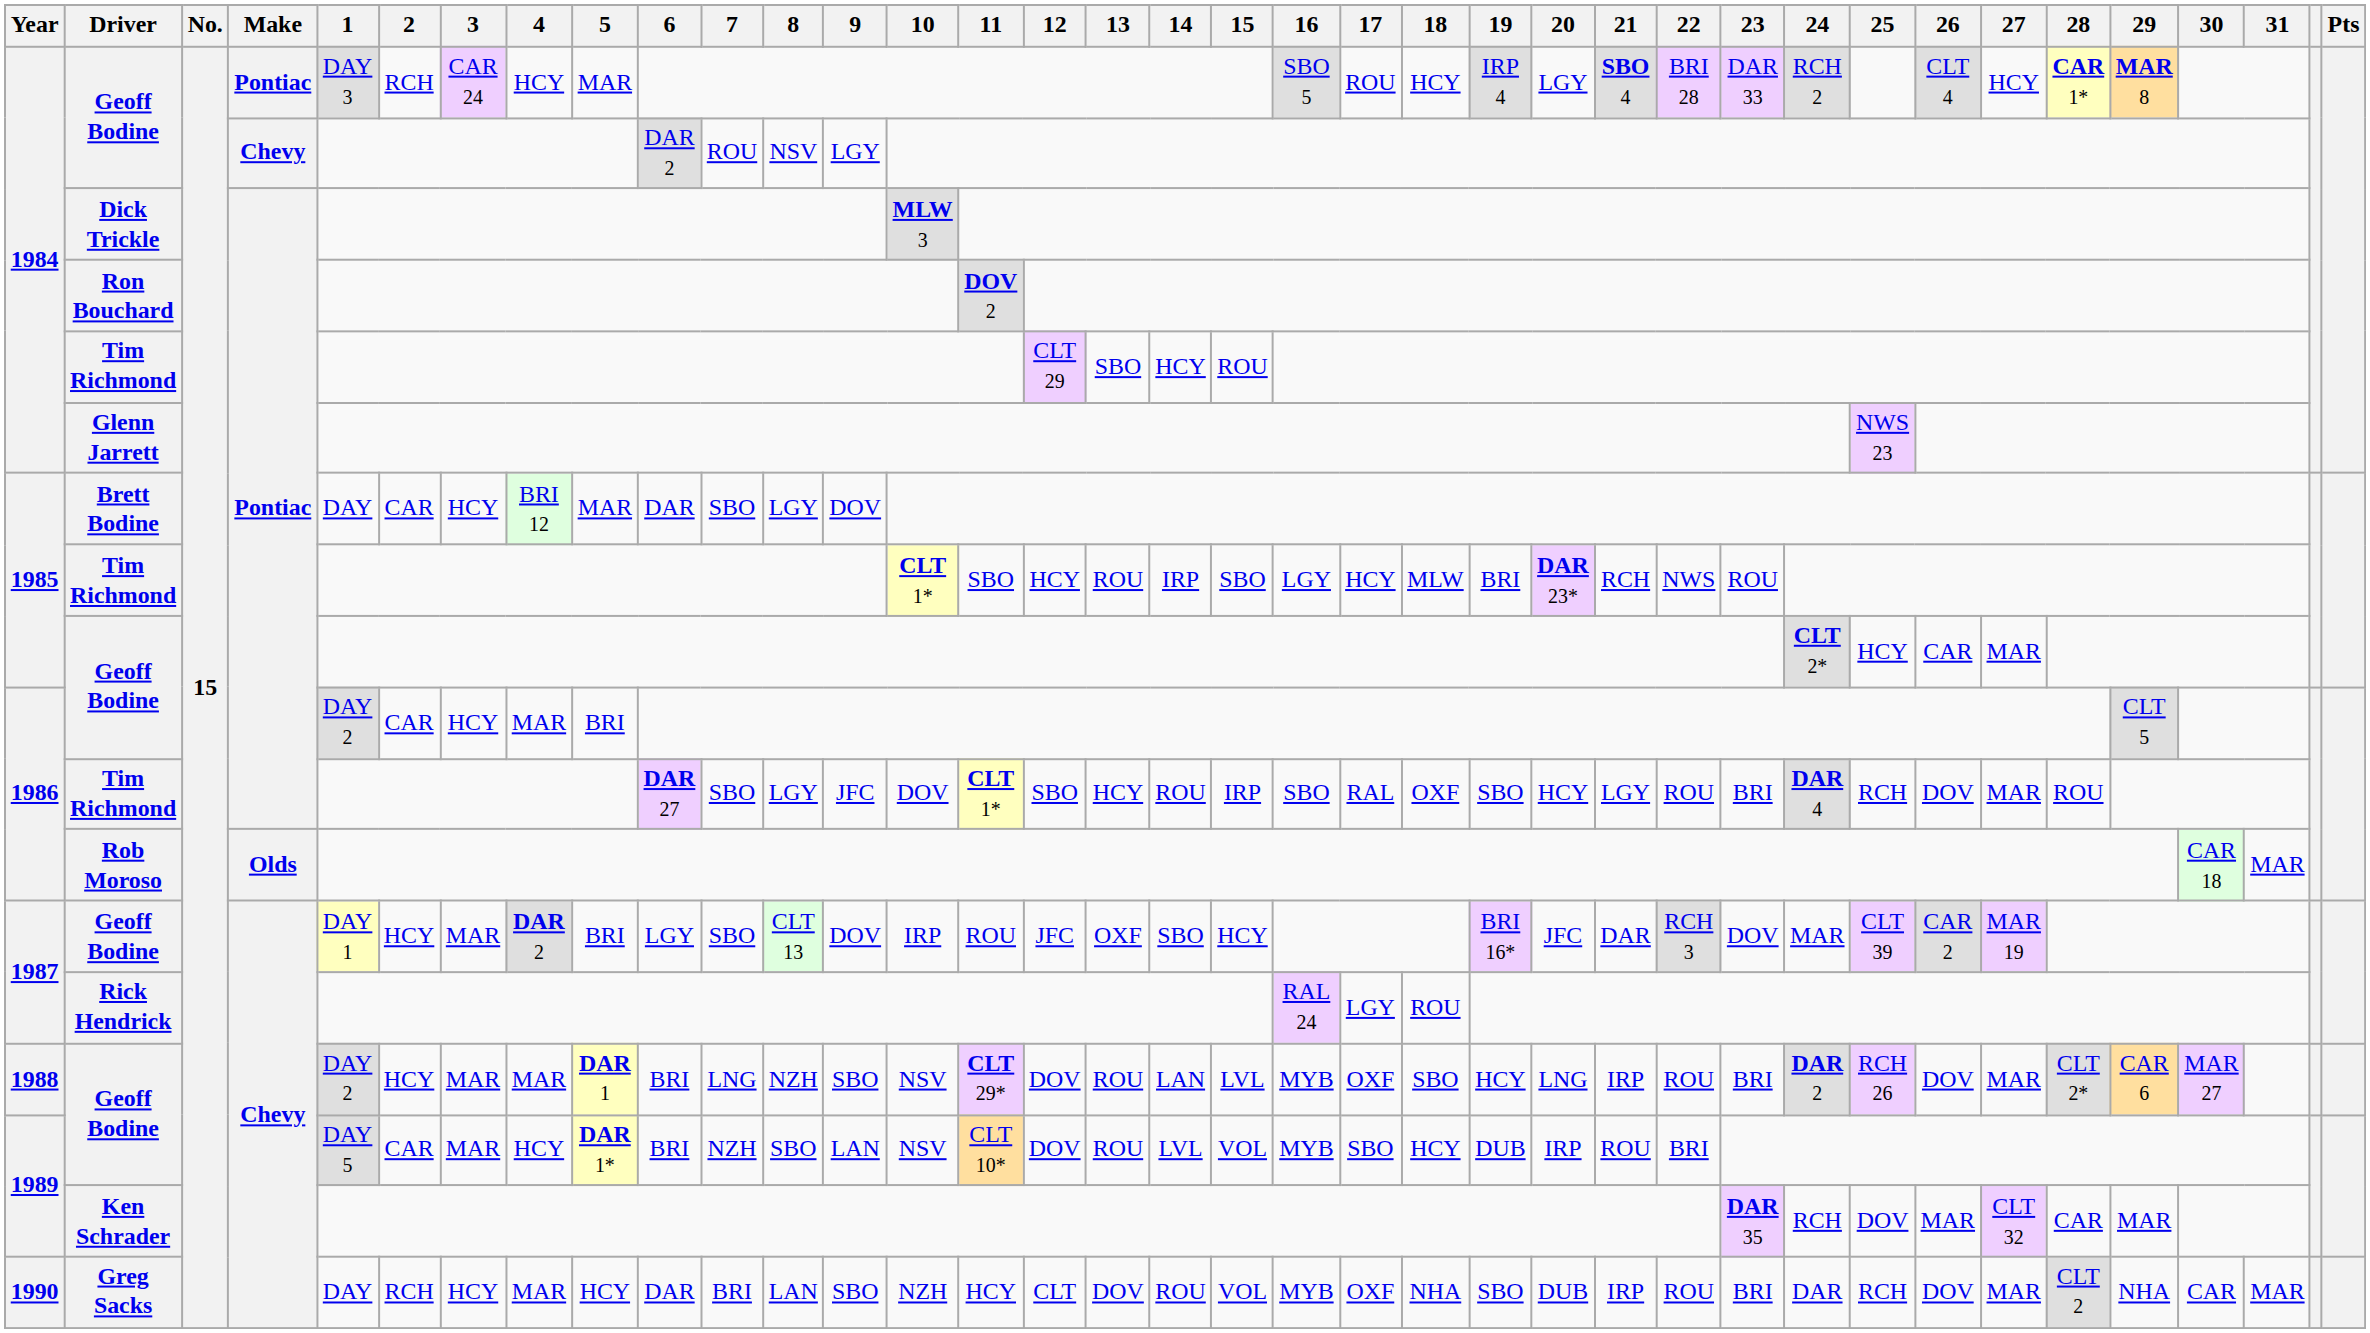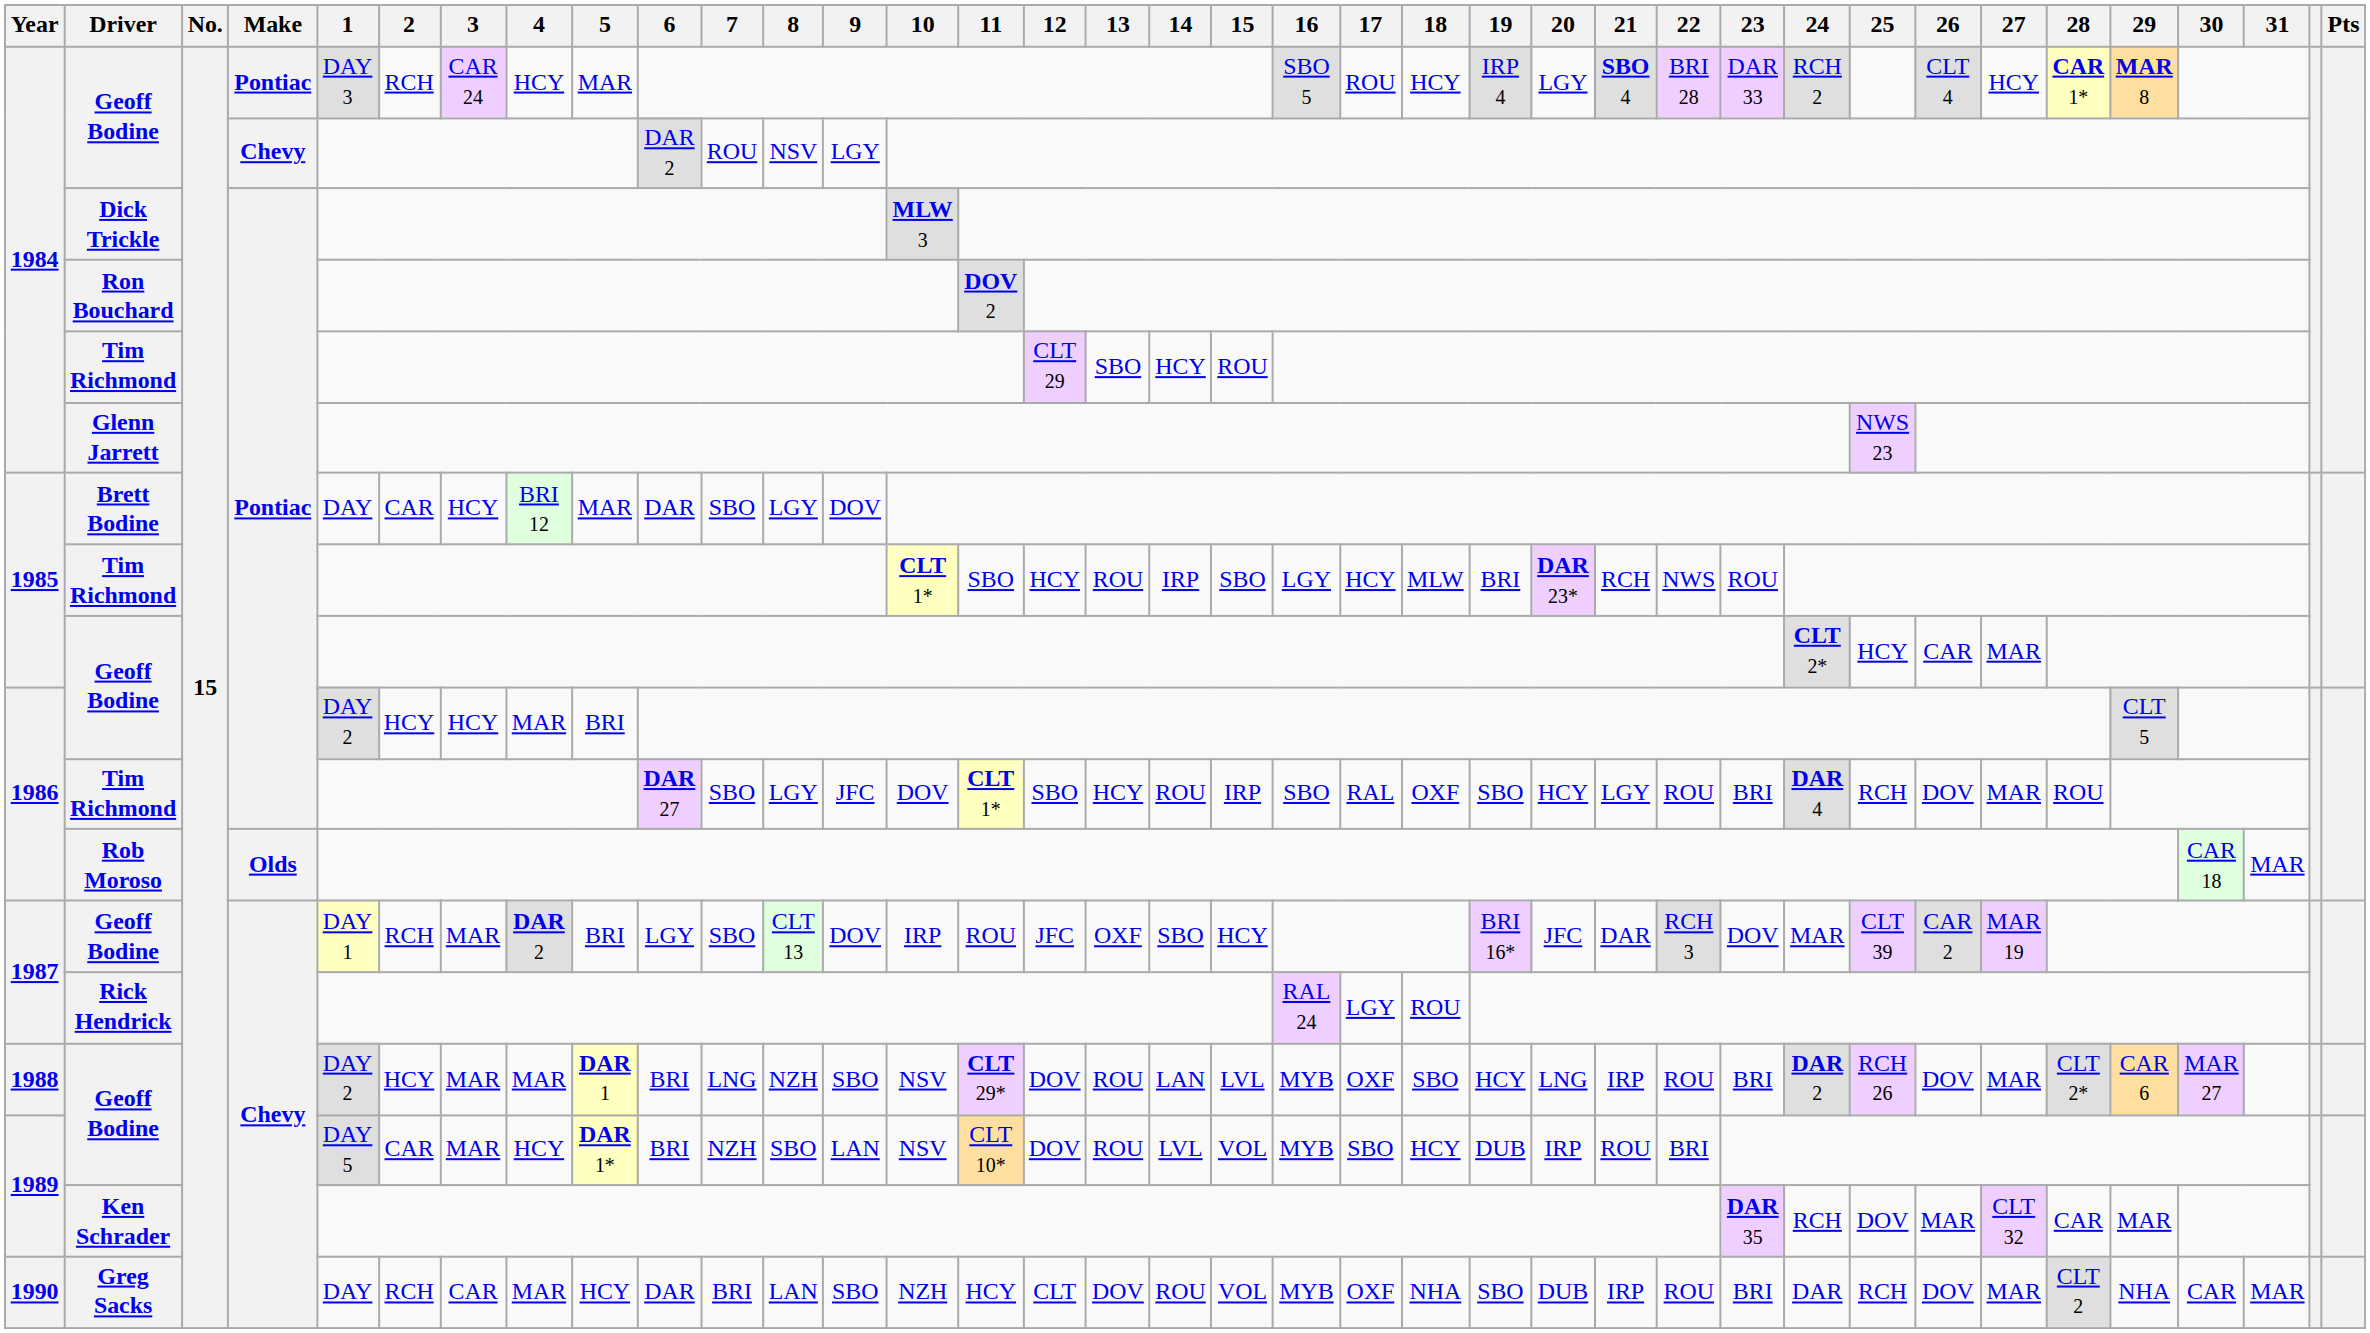 <table class="wikitable" style="text-align:center; font-size:75%">
 <tr>
 <th>Year</th>
 <th>Driver</th>
 <th>No.</th>
 <th>Make</th>
 <th>1</th>
 <th>2</th>
 <th>3</th>
 <th>4</th>
 <th>5</th>
 <th>6</th>
 <th>7</th>
 <th>8</th>
 <th>9</th>
 <th>10</th>
 <th>11</th>
 <th>12</th>
 <th>13</th>
 <th>14</th>
 <th>15</th>
 <th>16</th>
 <th>17</th>
 <th>18</th>
 <th>19</th>
 <th>20</th>
 <th>21</th>
 <th>22</th>
 <th>23</th>
 <th>24</th>
 <th>25</th>
 <th>26</th>
 <th>27</th>
 <th>28</th>
 <th>29</th>
 <th>30</th>
 <th>31</th>
 <th></th>
 <th>Pts</th>
 </tr>
 <tr>
 <th rowspan=6><a href='#'>1984</a></th>
 <th rowspan=2><a href='#'>Geoff Bodine</a></th>
 <th rowspan=18>15</th>
 <th><a href='#'>Pontiac</a></th>
 <td style="background:#DFDFDF;"><a href='#'>DAY</a><br><small>3</small></td>
 <td><a href='#'>RCH</a></td>
 <td style="background:#EFCFFF;"><a href='#'>CAR</a><br><small>24</small></td>
 <td><a href='#'>HCY</a></td>
 <td><a href='#'>MAR</a></td>
 <td colspan=10></td>
 <td style="background:#DFDFDF;"><a href='#'>SBO</a><br><small>5</small></td>
 <td><a href='#'>ROU</a></td>
 <td><a href='#'>HCY</a></td>
 <td style="background:#DFDFDF;"><a href='#'>IRP</a><br><small>4</small></td>
 <td><a href='#'>LGY</a></td>
 <td style="background:#DFDFDF;"><strong><a href='#'>SBO</a></strong><br><small>4</small></td>
 <td style="background:#EFCFFF;"><a href='#'>BRI</a><br><small>28</small></td>
 <td style="background:#EFCFFF;"><a href='#'>DAR</a><br><small>33</small></td>
 <td style="background:#DFDFDF;"><a href='#'>RCH</a><br><small>2</small></td>
 <td></td>
 <td style="background:#DFDFDF;"><a href='#'>CLT</a><br><small>4</small></td>
 <td><a href='#'>HCY</a></td>
 <td style="background:#FFFFBF;"><strong><a href='#'>CAR</a></strong><br><small>1*</small></td>
 <td style="background:#FFDF9F;"><strong><a href='#'>MAR</a></strong><br><small>8</small></td>
 <td colspan=2></td>
 <th rowspan=6></th>
 <th rowspan=6></th>
 </tr>
 <tr>
 <th><a href='#'>Chevy</a></th>
 <td colspan=5></td>
 <td style="background:#DFDFDF;"><a href='#'>DAR</a><br><small>2</small></td>
 <td><a href='#'>ROU</a></td>
 <td><a href='#'>NSV</a></td>
 <td><a href='#'>LGY</a></td>
 <td colspan=22></td>
 </tr>
 <tr>
 <th><a href='#'>Dick Trickle</a></th>
 <th rowspan=9><a href='#'>Pontiac</a></th>
 <td colspan=9></td>
 <td style="background:#DFDFDF;"><strong><a href='#'>MLW</a></strong><br><small>3</small></td>
 <td colspan=21></td>
 </tr>
 <tr>
 <th><a href='#'>Ron Bouchard</a></th>
 <td colspan=10></td>
 <td style="background:#DFDFDF;"><strong><a href='#'>DOV</a></strong><br><small>2</small></td>
 <td colspan=20></td>
 </tr>
 <tr>
 <th><a href='#'>Tim Richmond</a></th>
 <td colspan=11></td>
 <td style="background:#EFCFFF;"><a href='#'>CLT</a><br><small>29</small></td>
 <td><a href='#'>SBO</a></td>
 <td><a href='#'>HCY</a></td>
 <td><a href='#'>ROU</a></td>
 <td colspan=16></td>
 </tr>
 <tr>
 <th><a href='#'>Glenn Jarrett</a></th>
 <td colspan=24></td>
 <td style="background:#EFCFFF;"><a href='#'>NWS</a><br><small>23</small></td>
 <td colspan=6></td>
 </tr>
 <tr>
 <th rowspan=3><a href='#'>1985</a></th>
 <th><a href='#'>Brett Bodine</a></th>
 <td><a href='#'>DAY</a></td>
 <td><a href='#'>CAR</a></td>
 <td><a href='#'>HCY</a></td>
 <td style="background:#DFFFDF;"><a href='#'>BRI</a><br><small>12</small></td>
 <td><a href='#'>MAR</a></td>
 <td><a href='#'>DAR</a></td>
 <td><a href='#'>SBO</a></td>
 <td><a href='#'>LGY</a></td>
 <td><a href='#'>DOV</a></td>
 <td colspan=22></td>
 <th rowspan=3></th>
 <th rowspan=3></th>
 </tr>
 <tr>
 <th><a href='#'>Tim Richmond</a></th>
 <td colspan=9></td>
 <td style="background:#FFFFBF;"><strong><a href='#'>CLT</a></strong><br><small>1*</small></td>
 <td><a href='#'>SBO</a></td>
 <td><a href='#'>HCY</a></td>
 <td><a href='#'>ROU</a></td>
 <td><a href='#'>IRP</a></td>
 <td><a href='#'>SBO</a></td>
 <td><a href='#'>LGY</a></td>
 <td><a href='#'>HCY</a></td>
 <td><a href='#'>MLW</a></td>
 <td><a href='#'>BRI</a></td>
 <td style="background:#EFCFFF;"><strong><a href='#'>DAR</a></strong><br><small>23*</small></td>
 <td><a href='#'>RCH</a></td>
 <td><a href='#'>NWS</a></td>
 <td><a href='#'>ROU</a></td>
 <td colspan=8></td>
 </tr>
 <tr>
 <th rowspan=2><a href='#'>Geoff Bodine</a></th>
 <td colspan=23></td>
 <td style="background:#DFDFDF;"><strong><a href='#'>CLT</a></strong><br><small>2*</small></td>
 <td><a href='#'>HCY</a></td>
 <td><a href='#'>CAR</a></td>
 <td><a href='#'>MAR</a></td>
 <td colspan=4></td>
 </tr>
 <tr>
 <th rowspan=3><a href='#'>1986</a></th>
 <td style="background:#DFDFDF;"><a href='#'>DAY</a><br><small>2</small></td>
-<td><a href='#'>CAR</a></td>
+<td><a href='#'>HCY</a></td>
 <td><a href='#'>HCY</a></td>
 <td><a href='#'>MAR</a></td>
 <td><a href='#'>BRI</a></td>
 <td colspan=23></td>
 <td style="background:#DFDFDF;"><a href='#'>CLT</a><br><small>5</small></td>
 <td colspan=2></td>
 <th rowspan=3></th>
 <th rowspan=3></th>
 </tr>
 <tr>
 <th><a href='#'>Tim Richmond</a></th>
 <td colspan=5></td>
 <td style="background:#EFCFFF;"><strong><a href='#'>DAR</a></strong><br><small>27</small></td>
 <td><a href='#'>SBO</a></td>
 <td><a href='#'>LGY</a></td>
 <td><a href='#'>JFC</a></td>
 <td><a href='#'>DOV</a></td>
 <td style="background:#FFFFBF;"><strong><a href='#'>CLT</a></strong><br><small>1*</small></td>
 <td><a href='#'>SBO</a></td>
 <td><a href='#'>HCY</a></td>
 <td><a href='#'>ROU</a></td>
 <td><a href='#'>IRP</a></td>
 <td><a href='#'>SBO</a></td>
 <td><a href='#'>RAL</a></td>
 <td><a href='#'>OXF</a></td>
 <td><a href='#'>SBO</a></td>
 <td><a href='#'>HCY</a></td>
 <td><a href='#'>LGY</a></td>
 <td><a href='#'>ROU</a></td>
 <td><a href='#'>BRI</a></td>
 <td style="background:#DFDFDF;"><strong><a href='#'>DAR</a></strong><br><small>4</small></td>
 <td><a href='#'>RCH</a></td>
 <td><a href='#'>DOV</a></td>
 <td><a href='#'>MAR</a></td>
 <td><a href='#'>ROU</a></td>
 <td colspan=3></td>
 </tr>
 <tr>
 <th><a href='#'>Rob Moroso</a></th>
 <th><a href='#'>Olds</a></th>
 <td colspan=29></td>
 <td style="background:#DFFFDF;"><a href='#'>CAR</a><br><small>18</small></td>
 <td><a href='#'>MAR</a></td>
 </tr>
 <tr>
 <th rowspan=2><a href='#'>1987</a></th>
 <th><a href='#'>Geoff Bodine</a></th>
 <th rowspan=6><a href='#'>Chevy</a></th>
 <td style="background:#FFFFBF;"><a href='#'>DAY</a><br><small>1</small></td>
-<td><a href='#'>HCY</a></td>
+<td><a href='#'>RCH</a></td>
 <td><a href='#'>MAR</a></td>
 <td style="background:#DFDFDF;"><strong><a href='#'>DAR</a></strong><br><small>2</small></td>
 <td><a href='#'>BRI</a></td>
 <td><a href='#'>LGY</a></td>
 <td><a href='#'>SBO</a></td>
 <td style="background:#DFFFDF;"><a href='#'>CLT</a><br><small>13</small></td>
 <td><a href='#'>DOV</a></td>
 <td><a href='#'>IRP</a></td>
 <td><a href='#'>ROU</a></td>
 <td><a href='#'>JFC</a></td>
 <td><a href='#'>OXF</a></td>
 <td><a href='#'>SBO</a></td>
 <td><a href='#'>HCY</a></td>
 <td colspan=3></td>
 <td style="background:#EFCFFF;"><a href='#'>BRI</a><br><small>16*</small></td>
 <td><a href='#'>JFC</a></td>
 <td><a href='#'>DAR</a></td>
 <td style="background:#DFDFDF;"><a href='#'>RCH</a><br><small>3</small></td>
 <td><a href='#'>DOV</a></td>
 <td><a href='#'>MAR</a></td>
 <td style="background:#EFCFFF;"><a href='#'>CLT</a><br><small>39</small></td>
 <td style="background:#DFDFDF;"><a href='#'>CAR</a><br><small>2</small></td>
 <td style="background:#EFCFFF;"><a href='#'>MAR</a><br><small>19</small></td>
 <td colspan=4></td>
 <th rowspan=2></th>
 <th rowspan=2></th>
 </tr>
 <tr>
 <th><a href='#'>Rick Hendrick</a></th>
 <td colspan=15></td>
 <td style="background:#EFCFFF;"><a href='#'>RAL</a><br><small>24</small></td>
 <td><a href='#'>LGY</a></td>
 <td><a href='#'>ROU</a></td>
 <td colspan=13></td>
 </tr>
 <tr>
 <th><a href='#'>1988</a></th>
 <th rowspan=2><a href='#'>Geoff Bodine</a></th>
 <td style="background:#DFDFDF;"><a href='#'>DAY</a><br><small>2</small></td>
 <td><a href='#'>HCY</a></td>
 <td><a href='#'>MAR</a></td>
 <td><a href='#'>MAR</a></td>
 <td style="background:#FFFFBF;"><strong><a href='#'>DAR</a></strong><br><small>1</small></td>
 <td><a href='#'>BRI</a></td>
 <td><a href='#'>LNG</a></td>
 <td><a href='#'>NZH</a></td>
 <td><a href='#'>SBO</a></td>
 <td><a href='#'>NSV</a></td>
 <td style="background:#EFCFFF;"><strong><a href='#'>CLT</a></strong><br><small>29*</small></td>
 <td><a href='#'>DOV</a></td>
 <td><a href='#'>ROU</a></td>
 <td><a href='#'>LAN</a></td>
 <td><a href='#'>LVL</a></td>
 <td><a href='#'>MYB</a></td>
 <td><a href='#'>OXF</a></td>
 <td><a href='#'>SBO</a></td>
 <td><a href='#'>HCY</a></td>
 <td><a href='#'>LNG</a></td>
 <td><a href='#'>IRP</a></td>
 <td><a href='#'>ROU</a></td>
 <td><a href='#'>BRI</a></td>
 <td style="background:#DFDFDF;"><strong><a href='#'>DAR</a></strong><br><small>2</small></td>
 <td style="background:#EFCFFF;"><a href='#'>RCH</a><br><small>26</small></td>
 <td><a href='#'>DOV</a></td>
 <td><a href='#'>MAR</a></td>
 <td style="background:#DFDFDF;"><a href='#'>CLT</a><br><small>2*</small></td>
 <td style="background:#FFDF9F;"><a href='#'>CAR</a><br><small>6</small></td>
 <td style="background:#EFCFFF;"><a href='#'>MAR</a><br><small>27</small></td>
 <td></td>
 <th></th>
 <th></th>
 </tr>
 <tr>
 <th rowspan=2><a href='#'>1989</a></th>
 <td style="background:#DFDFDF;"><a href='#'>DAY</a><br><small>5</small></td>
 <td><a href='#'>CAR</a></td>
 <td><a href='#'>MAR</a></td>
 <td><a href='#'>HCY</a></td>
 <td style="background:#FFFFBF;"><strong><a href='#'>DAR</a></strong><br><small>1*</small></td>
 <td><a href='#'>BRI</a></td>
 <td><a href='#'>NZH</a></td>
 <td><a href='#'>SBO</a></td>
 <td><a href='#'>LAN</a></td>
 <td><a href='#'>NSV</a></td>
 <td style="background:#FFDF9F;"><a href='#'>CLT</a><br><small>10*</small></td>
 <td><a href='#'>DOV</a></td>
 <td><a href='#'>ROU</a></td>
 <td><a href='#'>LVL</a></td>
 <td><a href='#'>VOL</a></td>
 <td><a href='#'>MYB</a></td>
 <td><a href='#'>SBO</a></td>
 <td><a href='#'>HCY</a></td>
 <td><a href='#'>DUB</a></td>
 <td><a href='#'>IRP</a></td>
 <td><a href='#'>ROU</a></td>
 <td><a href='#'>BRI</a></td>
 <td colspan=9></td>
 <th rowspan=2></th>
 <th rowspan=2></th>
 </tr>
 <tr>
 <th><a href='#'>Ken Schrader</a></th>
 <td colspan=22></td>
 <td style="background:#EFCFFF;"><strong><a href='#'>DAR</a></strong><br><small>35</small></td>
 <td><a href='#'>RCH</a></td>
 <td><a href='#'>DOV</a></td>
 <td><a href='#'>MAR</a></td>
 <td style="background:#EFCFFF;"><a href='#'>CLT</a><br><small>32</small></td>
 <td><a href='#'>CAR</a></td>
 <td><a href='#'>MAR</a></td>
 <td colspan=2></td>
 </tr>
 <tr>
 <th><a href='#'>1990</a></th>
 <th><a href='#'>Greg Sacks</a></th>
 <td><a href='#'>DAY</a></td>
 <td><a href='#'>RCH</a></td>
-<td><a href='#'>HCY</a></td>
+<td><a href='#'>CAR</a></td>
 <td><a href='#'>MAR</a></td>
 <td><a href='#'>HCY</a></td>
 <td><a href='#'>DAR</a></td>
 <td><a href='#'>BRI</a></td>
 <td><a href='#'>LAN</a></td>
 <td><a href='#'>SBO</a></td>
 <td><a href='#'>NZH</a></td>
 <td><a href='#'>HCY</a></td>
 <td><a href='#'>CLT</a></td>
 <td><a href='#'>DOV</a></td>
 <td><a href='#'>ROU</a></td>
 <td><a href='#'>VOL</a></td>
 <td><a href='#'>MYB</a></td>
 <td><a href='#'>OXF</a></td>
 <td><a href='#'>NHA</a></td>
 <td><a href='#'>SBO</a></td>
 <td><a href='#'>DUB</a></td>
 <td><a href='#'>IRP</a></td>
 <td><a href='#'>ROU</a></td>
 <td><a href='#'>BRI</a></td>
 <td><a href='#'>DAR</a></td>
 <td><a href='#'>RCH</a></td>
 <td><a href='#'>DOV</a></td>
 <td><a href='#'>MAR</a></td>
 <td style="background:#DFDFDF;"><a href='#'>CLT</a><br><small>2</small></td>
 <td><a href='#'>NHA</a></td>
 <td><a href='#'>CAR</a></td>
 <td><a href='#'>MAR</a></td>
 <th></th>
 <th></th>
 </tr>
 <tr>
 </tr>
 </table>
